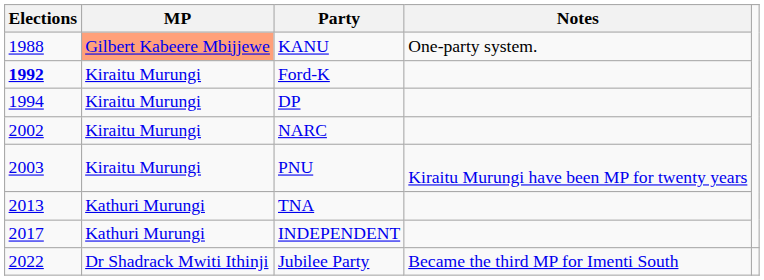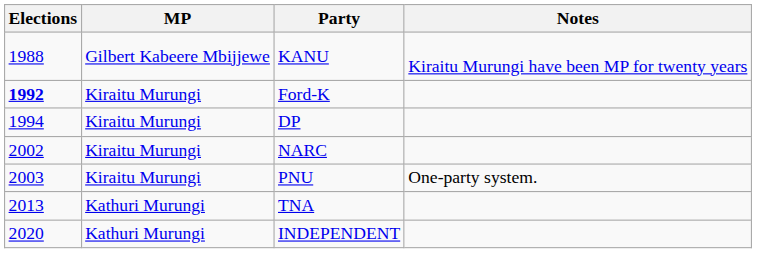 <table class="wikitable">
 <tr>
 <th>Elections</th>
 <th>MP</th>
 <th>Party</th>
 <th>Notes</th>
 </tr>
 <tr>
 <td><a href='#'>1988</a></td>
-<td style="background: lightsalmon;"><a href='#'>Gilbert Kabeere Mbijjewe</a></td>
+<td><a href='#'>Gilbert Kabeere Mbijjewe</a></td>
 <td><a href='#'>KANU</a></td>
-<td>One-party system.</td>
+<td><br><a href='#'>Kiraitu Murungi have been MP for twenty years</a></td>
 </tr>
 <tr>
 <td><strong><a href='#'>1992</a></strong></td>
 <td><a href='#'>Kiraitu Murungi</a></td>
 <td><a href='#'>Ford-K</a></td>
 <td></td>
 </tr>
 <tr>
 <td><a href='#'>1994</a></td>
 <td><a href='#'>Kiraitu Murungi</a></td>
 <td><a href='#'>DP</a></td>
 <td></td>
 </tr>
 <tr>
 <td><a href='#'>2002</a></td>
 <td><a href='#'>Kiraitu Murungi</a></td>
 <td><a href='#'>NARC</a></td>
 <td></td>
 </tr>
 <tr>
 <td><a href='#'>2003</a></td>
 <td><a href='#'>Kiraitu Murungi</a></td>
 <td><a href='#'>PNU</a></td>
-<td><br><a href='#'>Kiraitu Murungi have been MP for twenty years</a></td>
+<td>One-party system.</td>
 </tr>
 <tr>
 <td><a href='#'>2013</a></td>
 <td><a href='#'>Kathuri Murungi</a></td>
 <td><a href='#'>TNA</a></td>
 <td></td>
 </tr>
 <tr>
-<td><a href='#'>2017</a></td>
+<td><a href='#'>2020</a></td>
 <td><a href='#'>Kathuri Murungi</a></td>
 <td><a href='#'>INDEPENDENT</a></td>
 <td></td>
 </tr>
-<tr>
-<td><a href='#'>2022</a></td>
-<td><a href='#'>Dr Shadrack Mwiti Ithinji</a></td>
-<td><a href='#'>Jubilee Party</a></td>
-<td><a href='#'>Became the third  MP for Imenti South</a></td>
-<td></td>
-</tr>
 </table>
